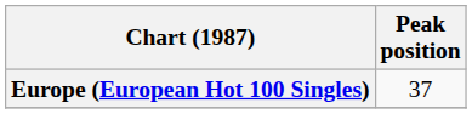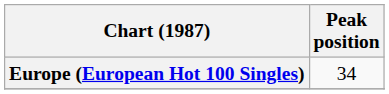 <table class="wikitable sortable plainrowheaders" style="text-align:center">
 <tr>
 <th>Chart (1987)</th>
 <th>Peak<br>position</th>
 </tr>
 <tr>
 <th scope="row">Europe (<a href='#'>European Hot 100 Singles</a>)</th>
-<td>37</td>
+<td>34</td>
 </tr>
 <tr>
 </tr>
 <tr>
 </tr>
 <tr>
 </tr>
 <tr>
 </tr>
 </table>
